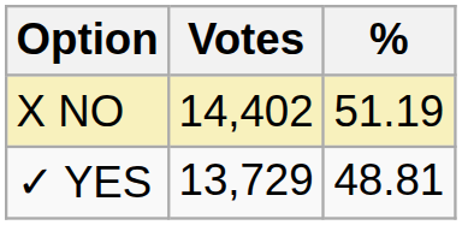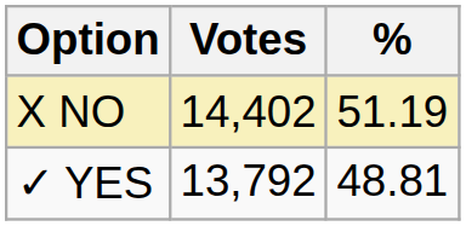 <table class="wikitable">
 <tr>
 <th>Option</th>
 <th>Votes</th>
 <th>%</th>
 </tr>
 <tr>
 <td style=background:#f8f1bd>X NO</td>
 <td style=background:#f8f1bd>14,402</td>
 <td style=background:#f8f1bd>51.19</td>
 </tr>
 <tr>
 <td>✓ YES</td>
-<td>13,729</td>
+<td>13,792</td>
 <td>48.81</td>
 </tr>
 </table>
